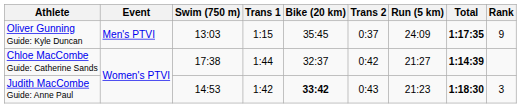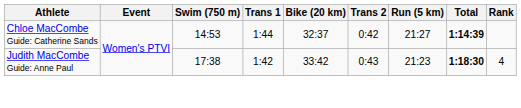 <table class="wikitable" border="1" style="font-size:90%; text-align:center">
 <tr>
 <th>Athlete</th>
 <th>Event</th>
 <th>Swim (750 m)</th>
 <th>Trans 1</th>
 <th>Bike (20 km)</th>
 <th>Trans 2</th>
 <th>Run (5 km)</th>
 <th>Total</th>
 <th>Rank</th>
 </tr>
 <tr>
-<td align=left><a href='#'>Oliver Gunning</a><br><small>Guide: Kyle Duncan</small></td>
-<td align=left><a href='#'>Men's PTVI</a></td>
-<td>13:03</td>
-<td>1:15</td>
-<td>35:45</td>
-<td>0:37</td>
-<td>24:09</td>
-<td><strong>1:17:35</strong></td>
-<td>9</td>
-</tr>
-<tr>
 <td align=left><a href='#'>Chloe MacCombe</a><br><small>Guide: Catherine Sands</small></td>
 <td align=left rowspan=2><a href='#'>Women's PTVI</a></td>
-<td>17:38</td>
+<td>14:53</td>
 <td>1:44</td>
 <td>32:37</td>
 <td>0:42</td>
 <td>21:27</td>
 <td><strong>1:14:39</strong></td>
 <td></td>
 </tr>
 <tr>
 <td align=left><a href='#'>Judith MacCombe</a><br><small>Guide: Anne Paul</small></td>
-<td>14:53</td>
+<td>17:38</td>
 <td>1:42</td>
-<td><strong>33:42</strong></td>
+<td>33:42</td>
 <td>0:43</td>
 <td>21:23</td>
 <td><strong>1:18:30</strong></td>
-<td>3</td>
+<td>4</td>
 </tr>
 </table>
